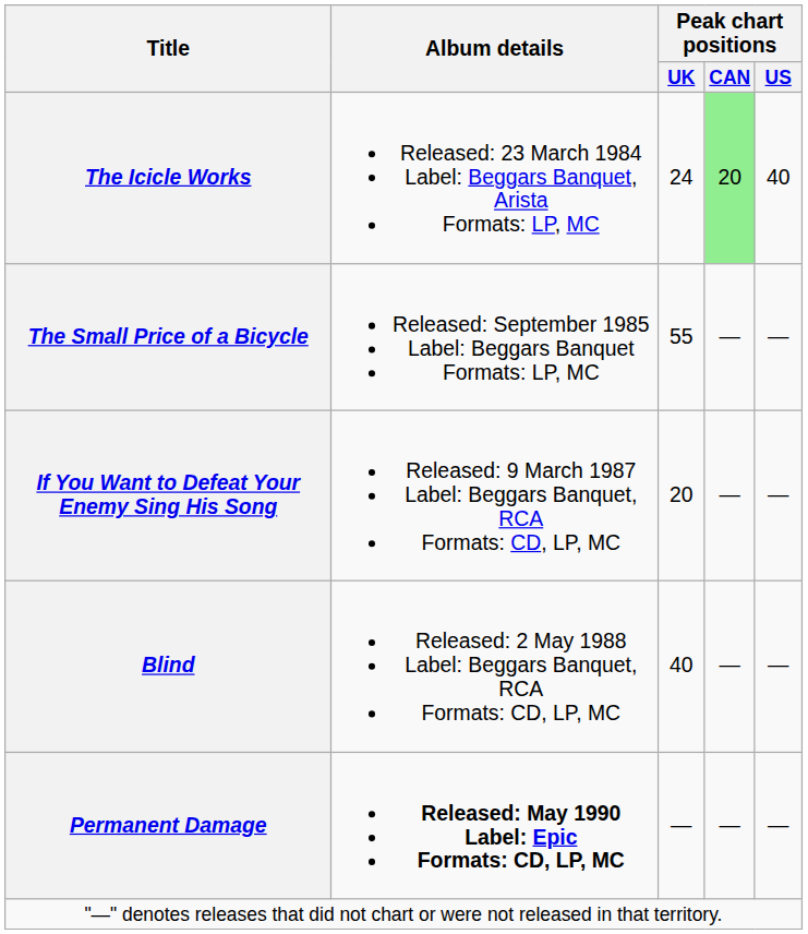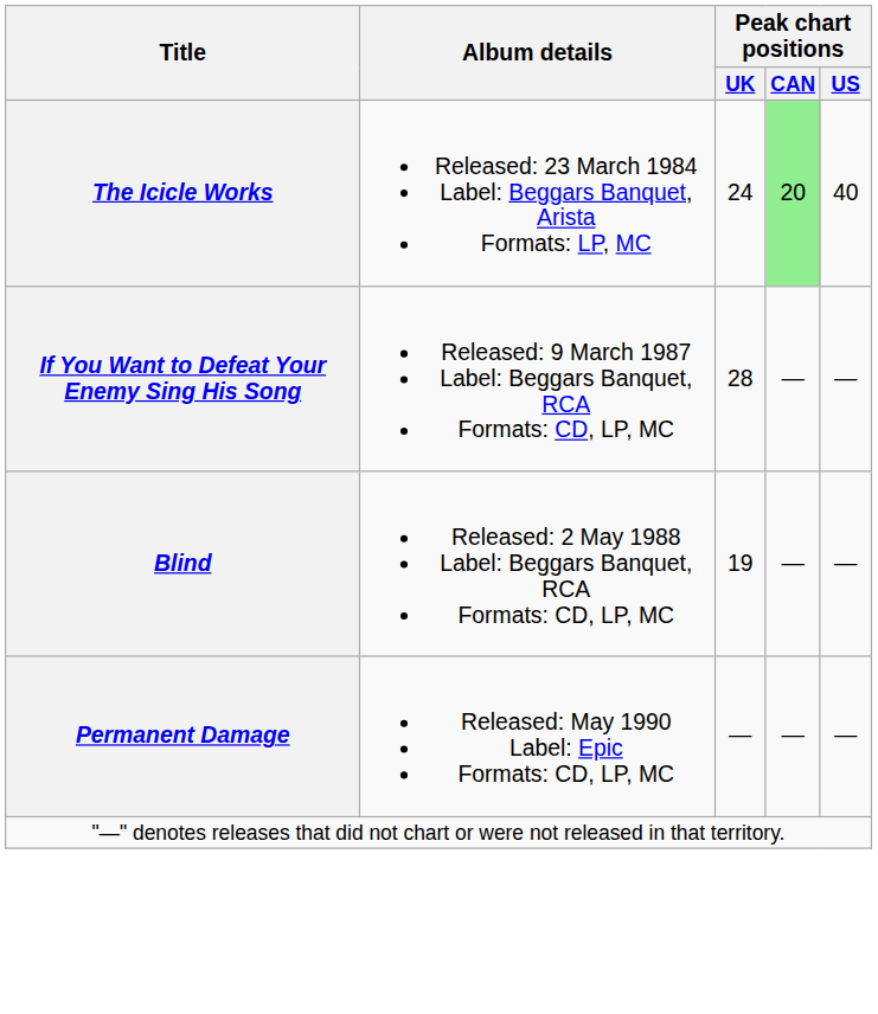 <table class="wikitable plainrowheaders" style="text-align:center;">
 <tr>
 <th rowspan="2" scope="col" style="width:15em;">Title</th>
 <th rowspan="2" scope="col" style="width:15em;">Album details</th>
 <th colspan="3">Peak chart positions</th>
 </tr>
 <tr>
 <th scope="col" style="width:2em;font-size:90%;"><a href='#'>UK</a><br></th>
 <th scope="col" style="width:2em;font-size:90%;"><a href='#'>CAN</a><br></th>
 <th scope="col" style="width:2em;font-size:90%;"><a href='#'>US</a><br></th>
 </tr>
 <tr>
 <th scope="row"><em><a href='#'>The Icicle Works</a></em></th>
 <td><br><ul><li>Released: 23 March 1984</li><li>Label: <a href='#'>Beggars Banquet</a>, <a href='#'>Arista</a></li><li>Formats: <a href='#'>LP</a>, <a href='#'>MC</a></li></ul></td>
 <td>24</td>
 <td style="background: lightgreen;">20</td>
 <td>40</td>
 </tr>
 <tr>
-<th scope="row"><em><a href='#'>The Small Price of a Bicycle</a></em></th>
-<td><br><ul><li>Released: September 1985</li><li>Label: Beggars Banquet</li><li>Formats: LP, MC</li></ul></td>
-<td>55</td>
-<td>—</td>
-<td>—</td>
-</tr>
-<tr>
 <th scope="row"><em><a href='#'>If You Want to Defeat Your Enemy Sing His Song</a></em></th>
 <td><br><ul><li>Released: 9 March 1987</li><li>Label: Beggars Banquet, <a href='#'>RCA</a></li><li>Formats: <a href='#'>CD</a>, LP, MC</li></ul></td>
-<td>20</td>
+<td>28</td>
 <td>—</td>
 <td>—</td>
 </tr>
 <tr>
 <th scope="row"><em><a href='#'>Blind</a></em></th>
 <td><br><ul><li>Released: 2 May 1988</li><li>Label: Beggars Banquet, RCA</li><li>Formats: CD, LP, MC</li></ul></td>
-<td>40</td>
+<td>19</td>
 <td>—</td>
 <td>—</td>
 </tr>
 <tr>
 <th scope="row"><em><a href='#'>Permanent Damage</a></em></th>
-<td><strong><br><ul><li>Released: May 1990</li><li>Label: <a href='#'>Epic</a></li><li>Formats: CD, LP, MC</li></ul></strong></td>
+<td><br><ul><li>Released: May 1990</li><li>Label: <a href='#'>Epic</a></li><li>Formats: CD, LP, MC</li></ul></td>
 <td>—</td>
 <td>—</td>
 <td>—</td>
 </tr>
 <tr>
 <td colspan="5" style="font-size:90%">"—" denotes releases that did not chart or were not released in that territory.</td>
 </tr>
 </table>
